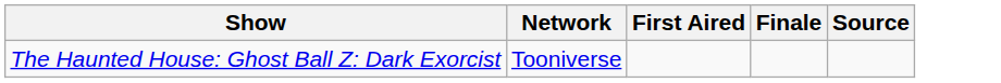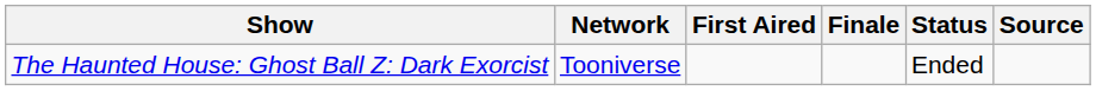 <table class="wikitable sortable">
 <tr>
 <th scope="col">Show</th>
 <th scope="col">Network</th>
 <th scope="col">First Aired</th>
 <th scope="col">Finale</th>
+<th scope="col">Status</th>
 <th class="unsortable" scope="col">Source</th>
 </tr>
 <tr>
 <td><em><a href='#'>The Haunted House: Ghost Ball Z: Dark Exorcist</a></em></td>
 <td><a href='#'>Tooniverse</a></td>
 <td></td>
 <td></td>
+<td>Ended</td>
 <td></td>
 </tr>
 </table>
